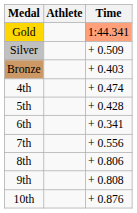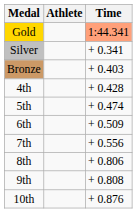 <table class="wikitable">
 <tr>
 <th>Medal</th>
 <th>Athlete</th>
 <th>Time</th>
 </tr>
 <tr>
 <td bgcolor="gold" align="center">Gold</td>
 <td></td>
 <td style="background: lightsalmon;">1:44.341</td>
 </tr>
 <tr>
 <td bgcolor="silver" align="center">Silver</td>
 <td></td>
-<td>+ 0.509</td>
+<td>+ 0.341</td>
 </tr>
 <tr>
 <td bgcolor="CC9966" align="center">Bronze</td>
 <td></td>
 <td>+ 0.403</td>
 </tr>
 <tr>
 <td align="center">4th</td>
 <td></td>
-<td>+ 0.474</td>
+<td>+ 0.428</td>
 </tr>
 <tr>
 <td align="center">5th</td>
 <td></td>
-<td>+ 0.428</td>
+<td>+ 0.474</td>
 </tr>
 <tr>
 <td align="center">6th</td>
 <td></td>
-<td>+ 0.341</td>
+<td>+ 0.509</td>
 </tr>
 <tr>
 <td align="center">7th</td>
 <td></td>
 <td>+ 0.556</td>
 </tr>
 <tr>
 <td align="center">8th</td>
 <td></td>
 <td>+ 0.806</td>
 </tr>
 <tr>
 <td align="center">9th</td>
 <td></td>
 <td>+ 0.808</td>
 </tr>
 <tr>
 <td align="center">10th</td>
 <td></td>
 <td>+ 0.876</td>
 </tr>
 </table>
